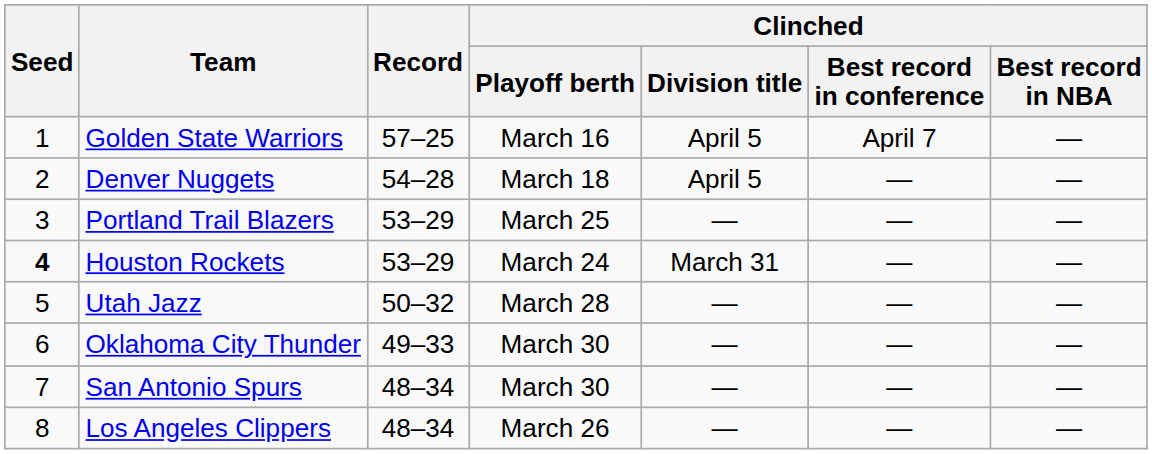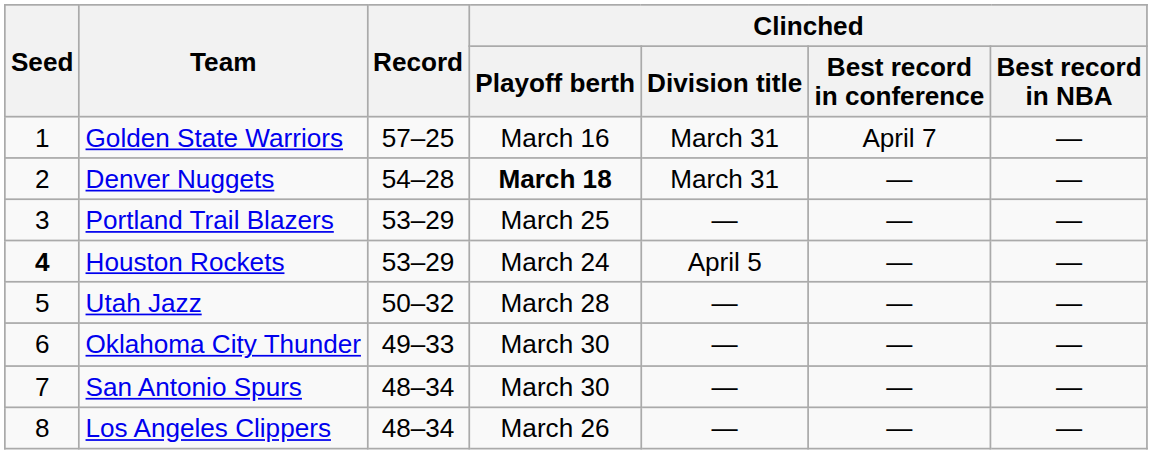 <table class="wikitable"  style="font-size:95%; text-align:center">
 <tr>
 <th rowspan=2>Seed</th>
 <th rowspan=2>Team</th>
 <th rowspan=2>Record</th>
 <th colspan=4>Clinched</th>
 </tr>
 <tr>
 <th>Playoff berth</th>
 <th>Division title</th>
 <th>Best record<br>in conference</th>
 <th>Best record<br>in NBA</th>
 </tr>
 <tr>
 <td>1</td>
 <td align=left><a href='#'>Golden State Warriors</a></td>
 <td>57–25</td>
 <td>March 16</td>
-<td>April 5</td>
+<td>March 31</td>
 <td>April 7</td>
 <td>—</td>
 </tr>
 <tr>
 <td>2</td>
 <td align=left><a href='#'>Denver Nuggets</a></td>
 <td>54–28</td>
-<td>March 18</td>
-<td>April 5</td>
+<td><strong>March 18</strong></td>
+<td>March 31</td>
 <td>—</td>
 <td>—</td>
 </tr>
 <tr>
 <td>3</td>
 <td align=left><a href='#'>Portland Trail Blazers</a></td>
 <td>53–29</td>
 <td>March 25</td>
 <td>—</td>
 <td>—</td>
 <td>—</td>
 </tr>
 <tr>
 <td><strong>4</strong></td>
 <td align=left><a href='#'>Houston Rockets</a></td>
 <td>53–29</td>
 <td>March 24</td>
-<td>March 31</td>
+<td>April 5</td>
 <td>—</td>
 <td>—</td>
 </tr>
 <tr>
 <td>5</td>
 <td align=left><a href='#'>Utah Jazz</a></td>
 <td>50–32</td>
 <td>March 28</td>
 <td>—</td>
 <td>—</td>
 <td>—</td>
 </tr>
 <tr>
 <td>6</td>
 <td align=left><a href='#'>Oklahoma City Thunder</a></td>
 <td>49–33</td>
 <td>March 30</td>
 <td>—</td>
 <td>—</td>
 <td>—</td>
 </tr>
 <tr>
 <td>7</td>
 <td align=left><a href='#'>San Antonio Spurs</a></td>
 <td>48–34</td>
 <td>March 30</td>
 <td>—</td>
 <td>—</td>
 <td>—</td>
 </tr>
 <tr>
 <td>8</td>
 <td align=left><a href='#'>Los Angeles Clippers</a></td>
 <td>48–34</td>
 <td>March 26</td>
 <td>—</td>
 <td>—</td>
 <td>—</td>
 </tr>
 </table>
